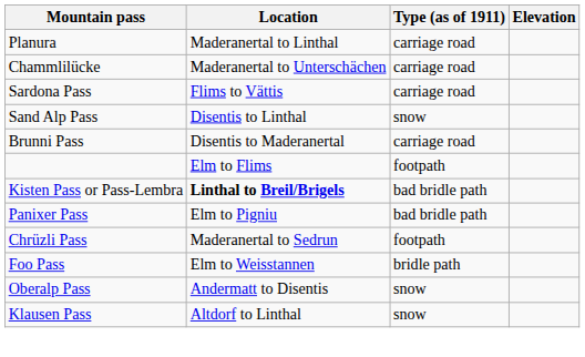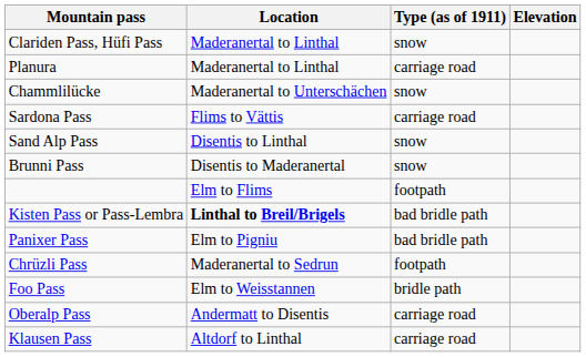 <table class="wikitable sortable" style="border-collapse: collapse">
 <tr>
 <th>Mountain pass</th>
 <th>Location</th>
 <th>Type (as of 1911)</th>
 <th>Elevation</th>
+</tr>
+<tr>
+<td>Clariden Pass, Hüfi Pass</td>
+<td><a href='#'>Maderanertal</a> to <a href='#'>Linthal</a></td>
+<td>snow</td>
+<td></td>
 </tr>
 <tr>
 <td>Planura</td>
 <td>Maderanertal to Linthal</td>
 <td>carriage road</td>
 <td></td>
 </tr>
 <tr>
 <td>Chammlilücke</td>
 <td>Maderanertal to <a href='#'>Unterschächen</a></td>
-<td>carriage road</td>
+<td>snow</td>
 <td></td>
 </tr>
 <tr>
 <td>Sardona Pass</td>
 <td><a href='#'>Flims</a> to <a href='#'>Vättis</a></td>
 <td>carriage road</td>
 <td></td>
 </tr>
 <tr>
 <td>Sand Alp Pass</td>
 <td><a href='#'>Disentis</a> to Linthal</td>
 <td>snow</td>
 <td></td>
 </tr>
 <tr>
 <td>Brunni Pass</td>
 <td>Disentis to Maderanertal</td>
-<td>carriage road</td>
+<td>snow</td>
 <td></td>
 </tr>
 <tr>
 <td></td>
 <td><a href='#'>Elm</a> to <a href='#'>Flims</a></td>
 <td>footpath</td>
 <td></td>
 </tr>
 <tr>
 <td><a href='#'>Kisten Pass</a> or Pass-Lembra</td>
 <td><strong>Linthal to <a href='#'>Breil/Brigels</a></strong></td>
 <td>bad bridle path</td>
 <td></td>
 </tr>
 <tr>
 <td><a href='#'>Panixer Pass</a></td>
 <td>Elm to <a href='#'>Pigniu</a></td>
 <td>bad bridle path</td>
 <td></td>
 </tr>
 <tr>
 <td><a href='#'>Chrüzli Pass</a></td>
 <td>Maderanertal to <a href='#'>Sedrun</a></td>
 <td>footpath</td>
 <td></td>
 </tr>
 <tr>
 <td><a href='#'>Foo Pass</a></td>
 <td>Elm to <a href='#'>Weisstannen</a></td>
 <td>bridle path</td>
 <td></td>
 </tr>
 <tr>
 <td><a href='#'>Oberalp Pass</a></td>
 <td><a href='#'>Andermatt</a> to Disentis</td>
-<td>snow</td>
+<td>carriage road</td>
 <td></td>
 </tr>
 <tr>
 <td><a href='#'>Klausen Pass</a></td>
 <td><a href='#'>Altdorf</a> to Linthal</td>
-<td>snow</td>
+<td>carriage road</td>
 <td></td>
 </tr>
 </table>
